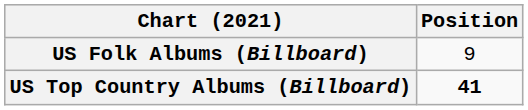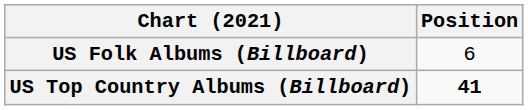 <table class="wikitable sortable plainrowheaders" style="text-align:center">
 <tr>
 <th scope="col">Chart (2021)</th>
 <th scope="col">Position</th>
 </tr>
 <tr>
 <th scope="row">US Folk Albums (<em>Billboard</em>)</th>
-<td>9</td>
+<td>6</td>
 </tr>
 <tr>
 <th scope="row">US Top Country Albums (<em>Billboard</em>)</th>
 <td><strong>41</strong></td>
 </tr>
 </table>
